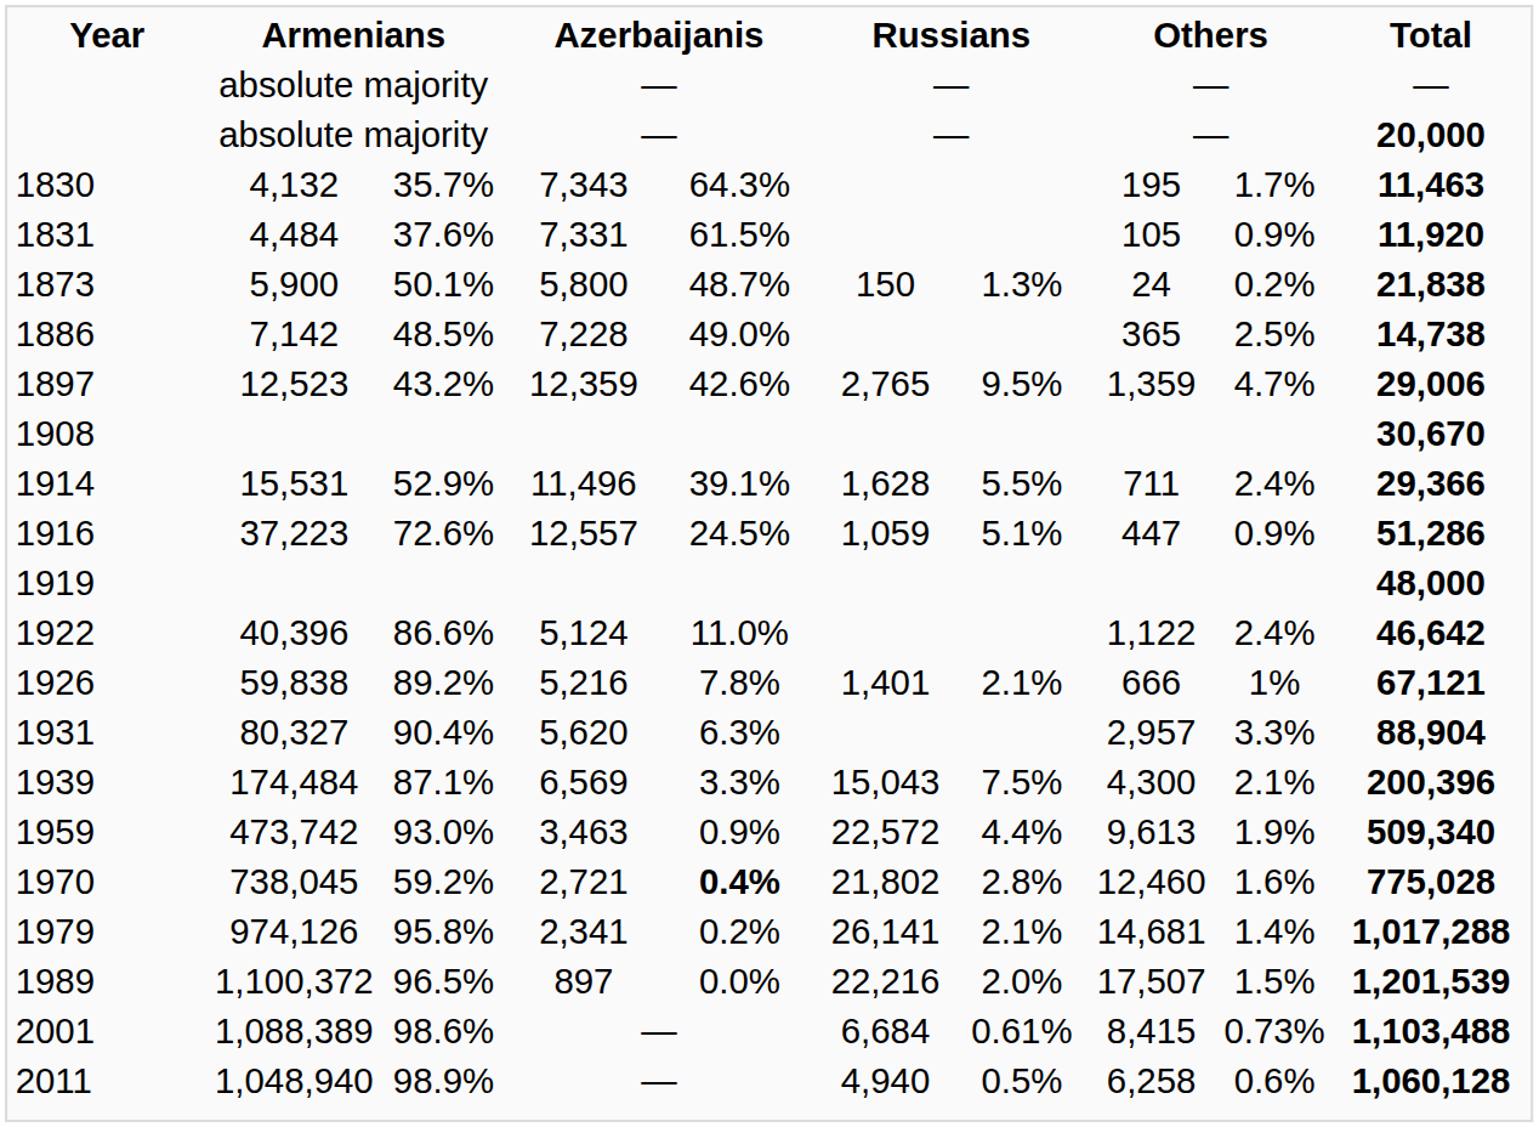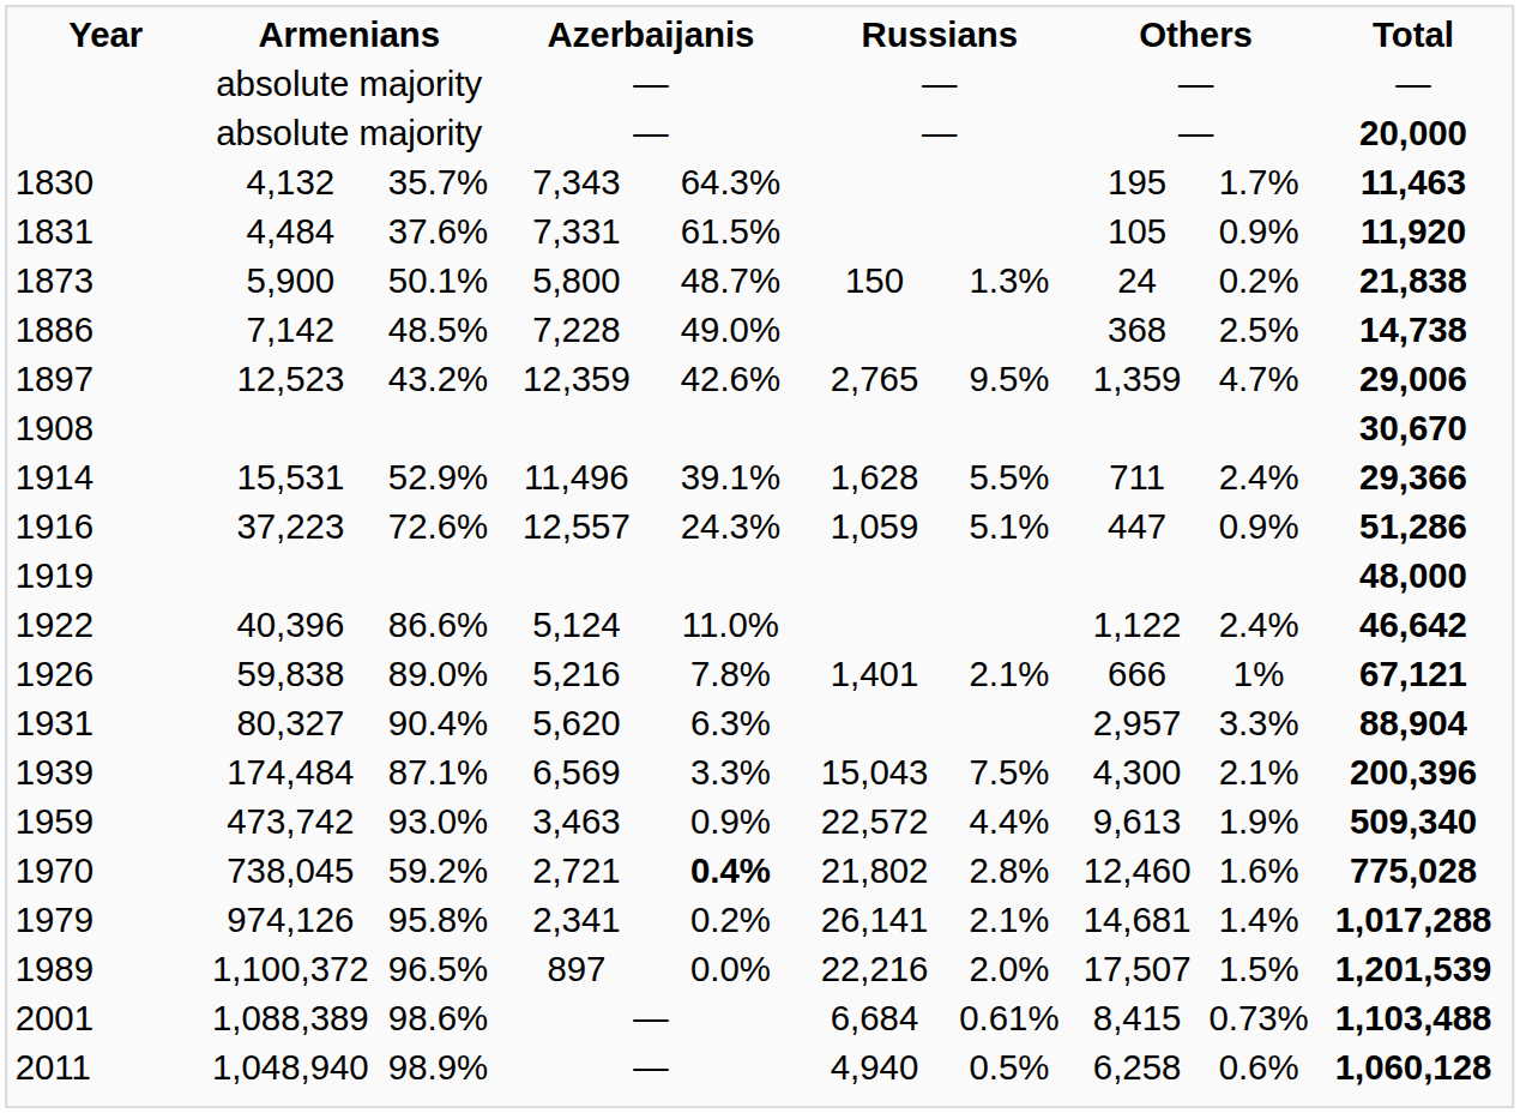 <table class="floatright" style="text-align:center; font-size:85%; border:1px solid #DCDCDC; background:#fafafa">
 <tr>
 <th scope="col" style="width:70px;">Year</th>
 <th scope="col" colspan=2 style="width:110px;">Armenians</th>
 <th scope="col" colspan=2 style="width:115px;">Azerbaijanis</th>
 <th scope="col" colspan=2 style="width:100px;">Russians</th>
 <th scope="col" colspan=2 style="width:90px;">Others</th>
 <th scope="col" style="width:70px;">Total</th>
 </tr>
 <tr>
 <td style="text-align:left;"></td>
 <td colspan=2>absolute majority</td>
 <td colspan=2>—</td>
 <td colspan=2>—</td>
 <td colspan=2>—</td>
 <td>—</td>
 </tr>
 <tr>
 <td style="text-align:left;"></td>
 <td colspan=2>absolute majority </td>
 <td colspan=2>—</td>
 <td colspan=2>—</td>
 <td colspan=2>—</td>
 <td><strong>20,000</strong></td>
 </tr>
 <tr>
 <td style="text-align:left;">1830</td>
 <td>4,132</td>
 <td>35.7%</td>
 <td>7,343</td>
 <td>64.3%</td>
 <td colspan=2></td>
 <td>195</td>
 <td>1.7%</td>
 <td><strong>11,463</strong></td>
 </tr>
 <tr>
 <td style="text-align:left;">1831</td>
 <td>4,484</td>
 <td>37.6%</td>
 <td>7,331</td>
 <td>61.5%</td>
 <td colspan="2"></td>
 <td>105</td>
 <td>0.9%</td>
 <td><strong>11,920</strong></td>
 </tr>
 <tr>
 <td style="text-align:left;">1873</td>
 <td>5,900</td>
 <td>50.1%</td>
 <td>5,800</td>
 <td>48.7%</td>
 <td>150</td>
 <td>1.3%</td>
 <td>24</td>
 <td>0.2%</td>
 <td><strong>21,838</strong></td>
 </tr>
 <tr>
 <td style="text-align:left;">1886</td>
 <td>7,142</td>
 <td>48.5%</td>
 <td>7,228</td>
 <td>49.0%</td>
 <td colspan="2"></td>
-<td>365</td>
+<td>368</td>
 <td>2.5%</td>
 <td><strong>14,738</strong></td>
 </tr>
 <tr>
 <td style="text-align:left;">1897</td>
 <td>12,523</td>
 <td>43.2%</td>
 <td>12,359</td>
 <td>42.6%</td>
 <td>2,765</td>
 <td>9.5%</td>
 <td>1,359</td>
 <td>4.7%</td>
 <td><strong>29,006</strong></td>
 </tr>
 <tr>
 <td style="text-align:left;">1908</td>
 <td colspan="2"></td>
 <td colspan="2"></td>
 <td colspan="2"></td>
 <td colspan="2"></td>
 <td><strong>30,670</strong></td>
 </tr>
 <tr>
 <td style="text-align:left;">1914</td>
 <td>15,531</td>
 <td>52.9%</td>
 <td>11,496</td>
 <td>39.1%</td>
 <td>1,628</td>
 <td>5.5%</td>
 <td>711</td>
 <td>2.4%</td>
 <td><strong>29,366</strong></td>
 </tr>
 <tr>
 <td style="text-align:left;">1916</td>
 <td>37,223</td>
 <td>72.6%</td>
 <td>12,557</td>
-<td>24.5%</td>
+<td>24.3%</td>
 <td>1,059</td>
 <td>5.1%</td>
 <td>447</td>
 <td>0.9%</td>
 <td><strong>51,286</strong></td>
 </tr>
 <tr>
 <td style="text-align:left;">1919</td>
 <td colspan="2"></td>
 <td colspan="2"></td>
 <td colspan="2"></td>
 <td colspan="2"></td>
 <td><strong>48,000</strong></td>
 </tr>
 <tr>
 <td style="text-align:left;">1922</td>
 <td>40,396</td>
 <td>86.6%</td>
 <td>5,124</td>
 <td>11.0%</td>
 <td colspan="2"></td>
 <td>1,122</td>
 <td>2.4%</td>
 <td><strong>46,642</strong></td>
 </tr>
 <tr>
 <td style="text-align:left;">1926</td>
 <td>59,838</td>
-<td>89.2%</td>
+<td>89.0%</td>
 <td>5,216</td>
 <td>7.8%</td>
 <td>1,401</td>
 <td>2.1%</td>
 <td>666</td>
 <td>1%</td>
 <td><strong>67,121</strong></td>
 </tr>
 <tr>
 <td style="text-align:left;">1931</td>
 <td>80,327</td>
 <td>90.4%</td>
 <td>5,620</td>
 <td>6.3%</td>
 <td colspan="2"></td>
 <td>2,957</td>
 <td>3.3%</td>
 <td><strong>88,904</strong></td>
 </tr>
 <tr>
 <td style="text-align:left;">1939</td>
 <td>174,484</td>
 <td>87.1%</td>
 <td>6,569</td>
 <td>3.3%</td>
 <td>15,043</td>
 <td>7.5%</td>
 <td>4,300</td>
 <td>2.1%</td>
 <td><strong>200,396</strong></td>
 </tr>
 <tr>
 <td style="text-align:left;">1959</td>
 <td>473,742</td>
 <td>93.0%</td>
 <td>3,463</td>
 <td>0.9%</td>
 <td>22,572</td>
 <td>4.4%</td>
 <td>9,613</td>
 <td>1.9%</td>
 <td><strong>509,340</strong></td>
 </tr>
 <tr>
 <td style="text-align:left;">1970</td>
 <td>738,045</td>
 <td>59.2%</td>
 <td>2,721</td>
 <td><strong>0.4%</strong></td>
 <td>21,802</td>
 <td>2.8%</td>
 <td>12,460</td>
 <td>1.6%</td>
 <td><strong>775,028</strong></td>
 </tr>
 <tr>
 <td style="text-align:left;">1979</td>
 <td>974,126</td>
 <td>95.8%</td>
 <td>2,341</td>
 <td>0.2%</td>
 <td>26,141</td>
 <td>2.1%</td>
 <td>14,681</td>
 <td>1.4%</td>
 <td><strong>1,017,288</strong></td>
 </tr>
 <tr>
 <td style="text-align:left;">1989</td>
 <td>1,100,372</td>
 <td>96.5%</td>
 <td>897</td>
 <td>0.0%</td>
 <td>22,216</td>
 <td>2.0%</td>
 <td>17,507</td>
 <td>1.5%</td>
 <td><strong>1,201,539</strong></td>
 </tr>
 <tr>
 <td style="text-align:left;">2001</td>
 <td>1,088,389</td>
 <td>98.6%</td>
 <td colspan=2>—</td>
 <td>6,684</td>
 <td>0.61%</td>
 <td>8,415</td>
 <td>0.73%</td>
 <td><strong>1,103,488</strong></td>
 </tr>
 <tr>
 <td style="text-align:left;">2011</td>
 <td>1,048,940</td>
 <td>98.9%</td>
 <td colspan=2>—</td>
 <td>4,940</td>
 <td>0.5%</td>
 <td>6,258</td>
 <td>0.6%</td>
 <td><strong>1,060,128</strong></td>
 </tr>
 <tr>
 <td colspan=10></td>
 </tr>
 </table>
